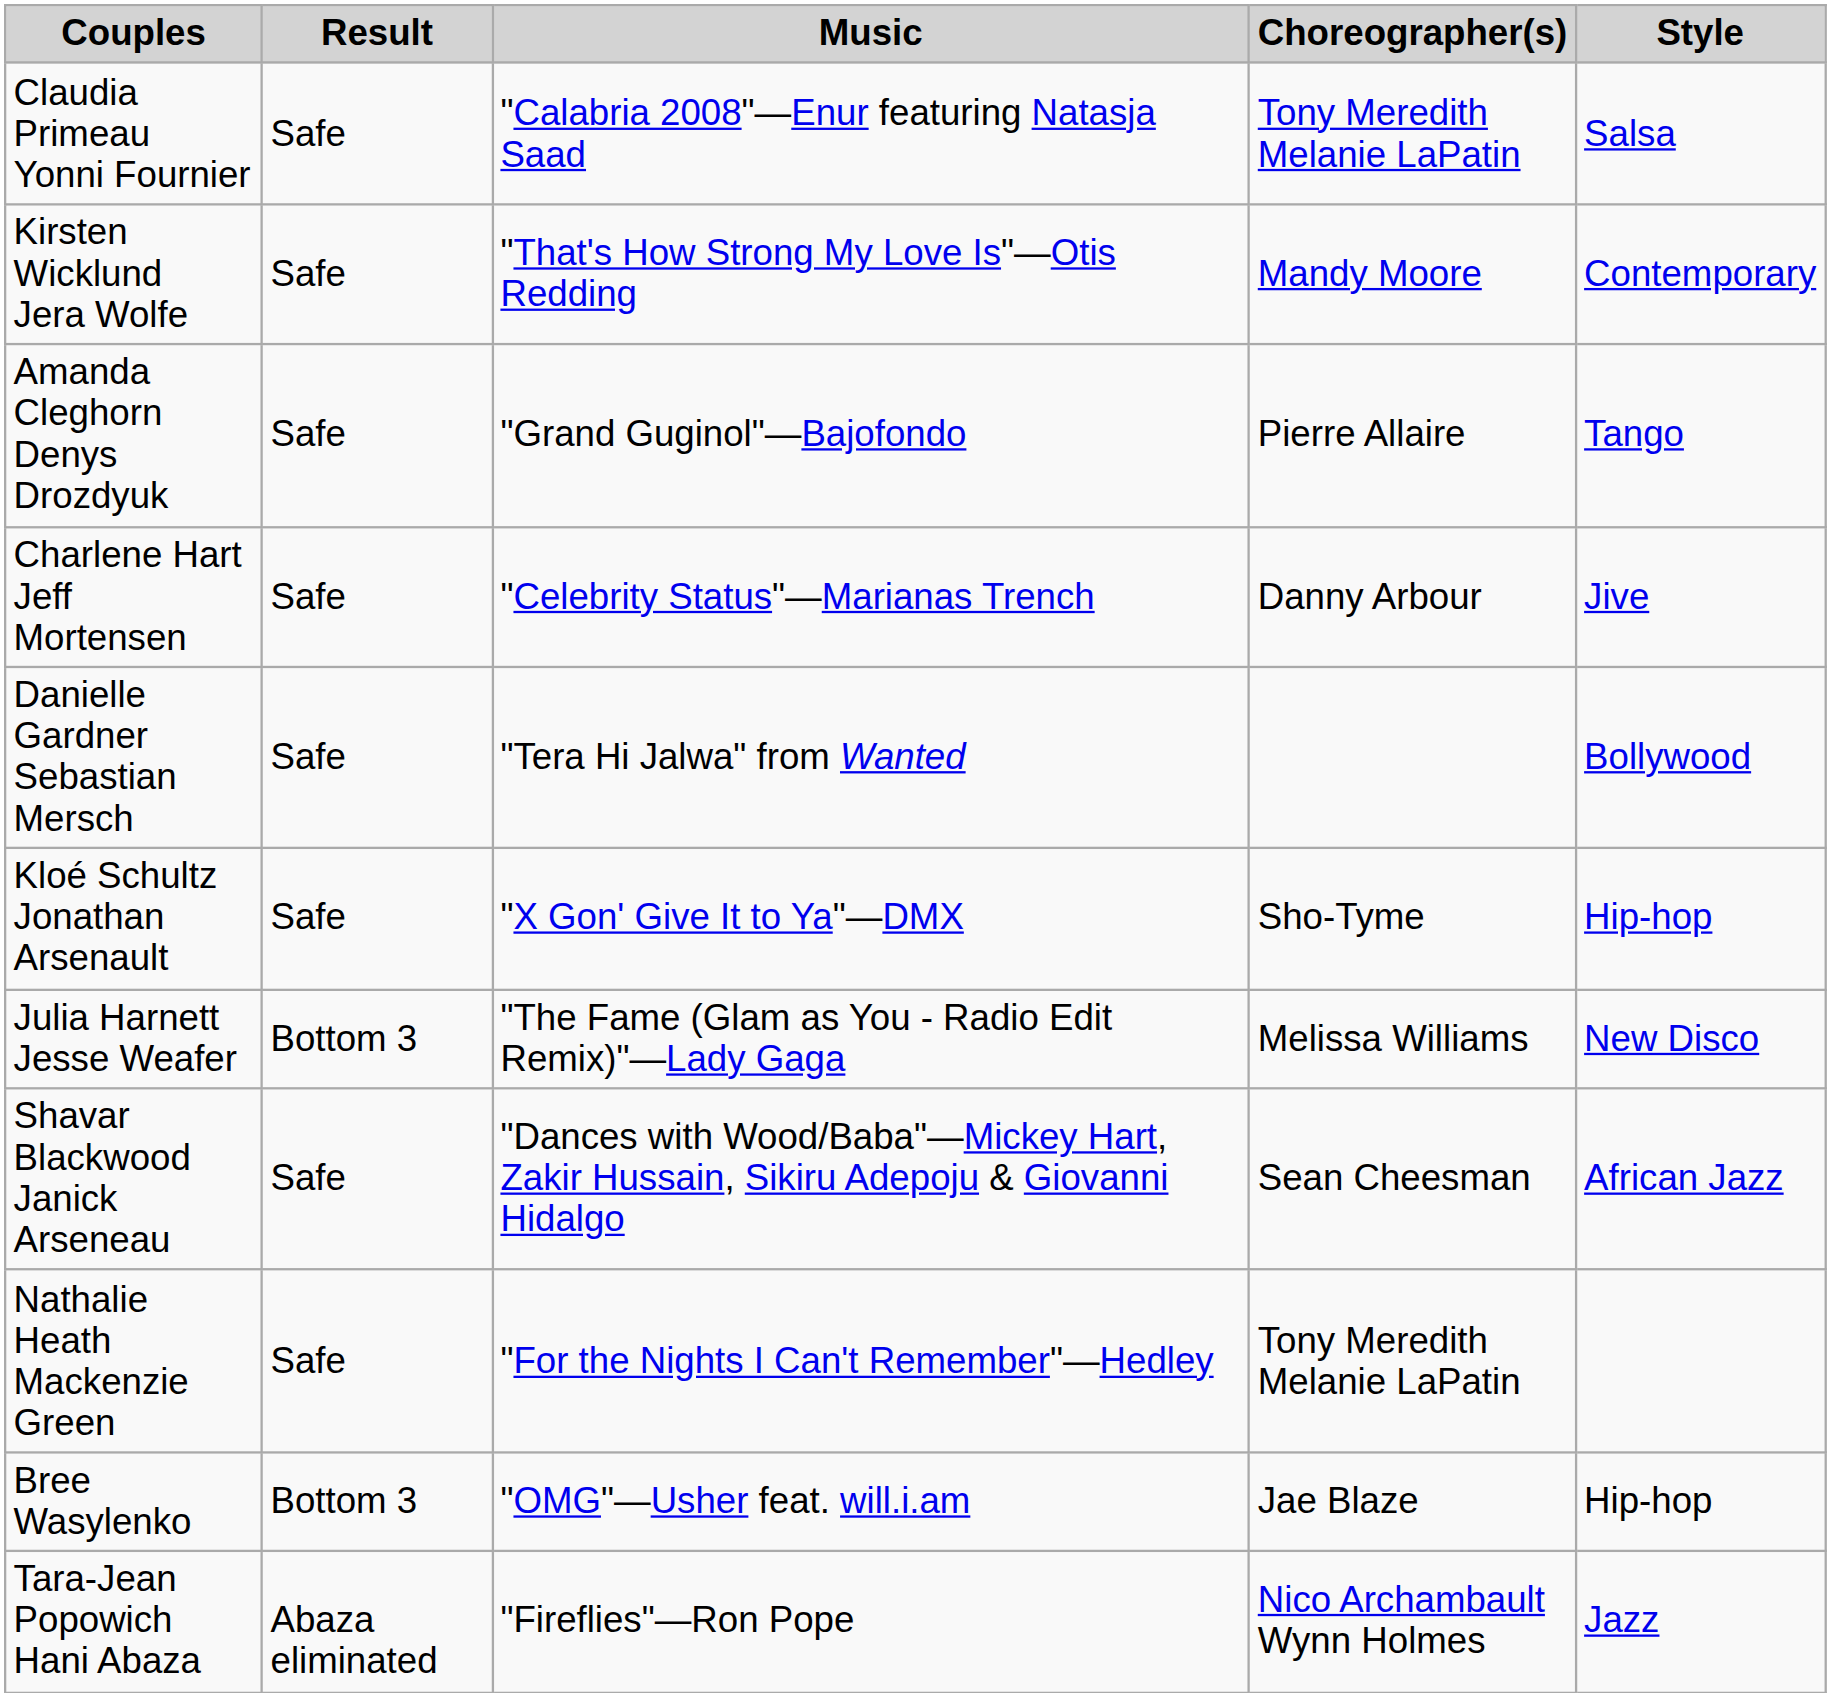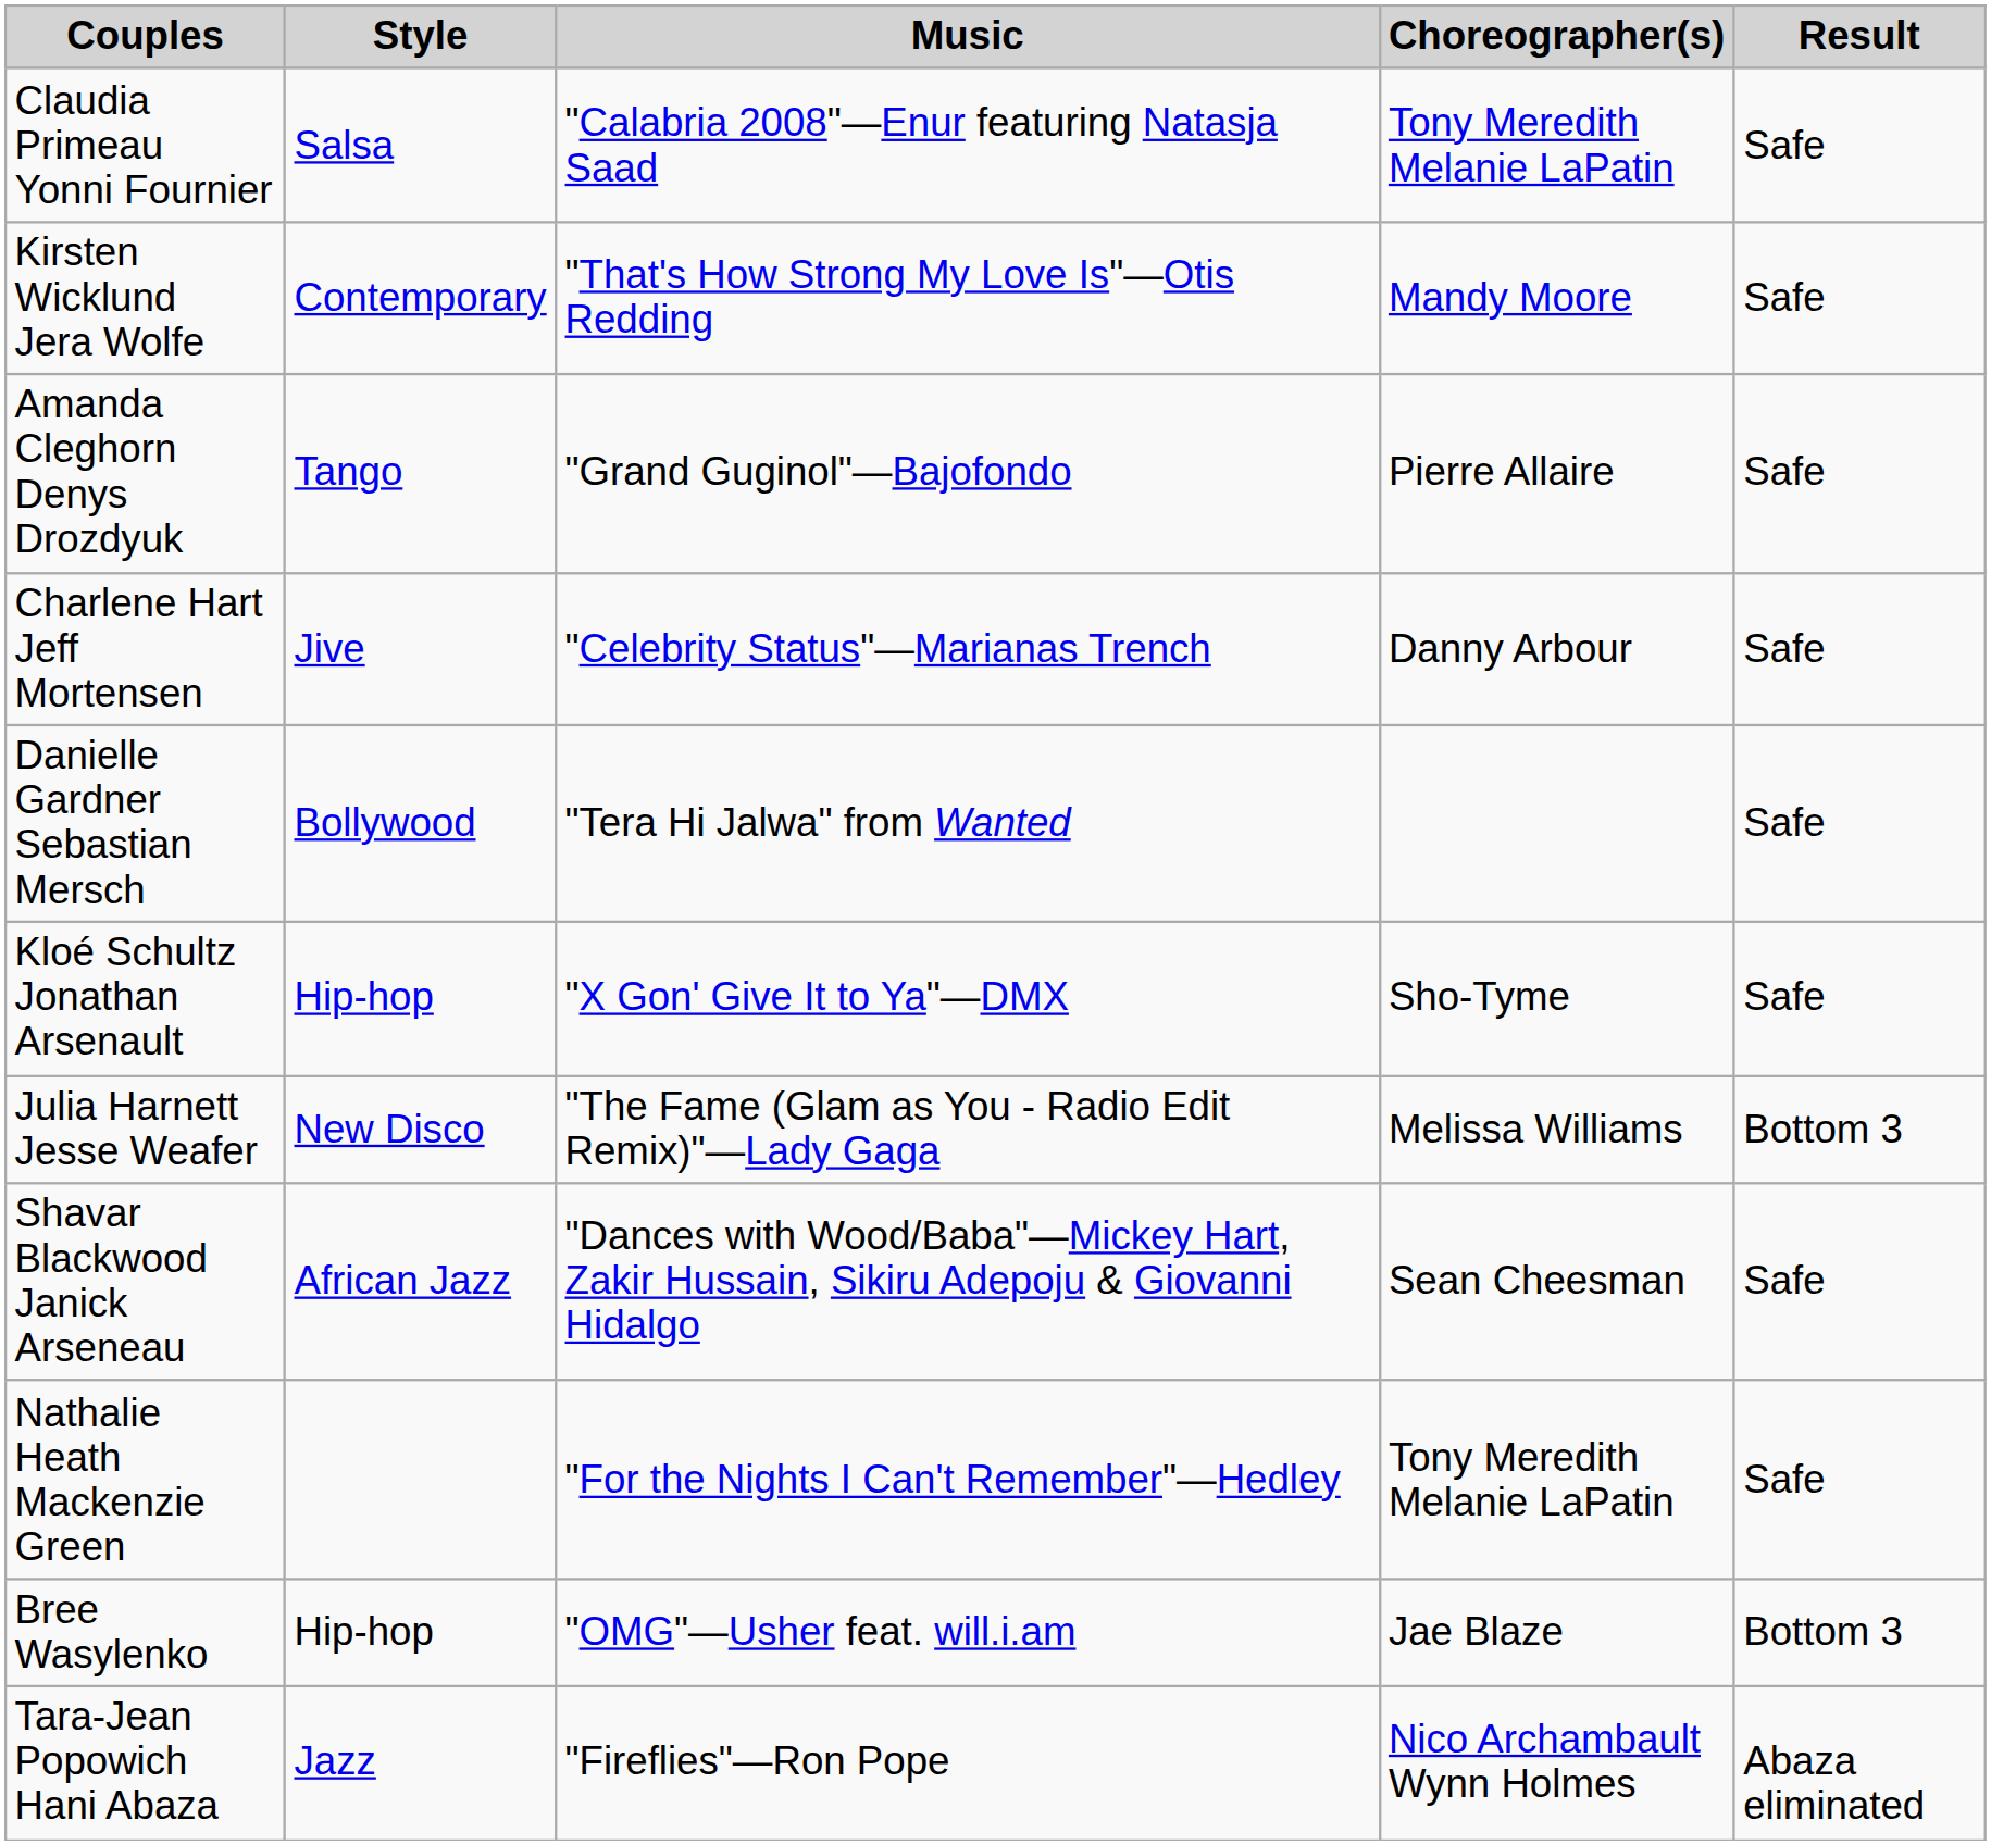 <table class="wikitable" width="90%">
 <tr bgcolor="lightgrey">
 <td align="center"><strong>Couples</strong></td>
-<td align="center"><strong>Result</strong></td>
+<td align="center"><strong>Style</strong></td>
 <td align="center"><strong>Music</strong></td>
 <td align="center"><strong>Choreographer(s)</strong></td>
-<td align="center"><strong>Style</strong></td>
+<td align="center"><strong>Result</strong></td>
 </tr>
 <tr>
 <td>Claudia Primeau<br>Yonni Fournier</td>
-<td>Safe</td>
+<td><a href='#'>Salsa</a></td>
 <td>"<a href='#'>Calabria 2008</a>"—<a href='#'>Enur</a> featuring <a href='#'>Natasja Saad</a></td>
 <td><a href='#'>Tony Meredith</a><br><a href='#'>Melanie LaPatin</a></td>
-<td><a href='#'>Salsa</a></td>
+<td>Safe</td>
 </tr>
 <tr>
 <td>Kirsten Wicklund<br>Jera Wolfe</td>
-<td>Safe</td>
+<td><a href='#'>Contemporary</a></td>
 <td>"<a href='#'>That's How Strong My Love Is</a>"—<a href='#'>Otis Redding</a></td>
 <td><a href='#'>Mandy Moore</a></td>
-<td><a href='#'>Contemporary</a></td>
+<td>Safe</td>
 </tr>
 <tr>
 <td>Amanda Cleghorn<br>Denys Drozdyuk</td>
-<td>Safe</td>
+<td><a href='#'>Tango</a></td>
 <td>"Grand Guginol"—<a href='#'>Bajofondo</a></td>
 <td>Pierre Allaire</td>
-<td><a href='#'>Tango</a></td>
+<td>Safe</td>
 </tr>
 <tr>
 <td>Charlene Hart<br>Jeff Mortensen</td>
-<td>Safe</td>
+<td><a href='#'>Jive</a></td>
 <td>"<a href='#'>Celebrity Status</a>"—<a href='#'>Marianas Trench</a></td>
 <td>Danny Arbour</td>
-<td><a href='#'>Jive</a></td>
+<td>Safe</td>
 </tr>
 <tr>
 <td>Danielle Gardner<br>Sebastian Mersch</td>
-<td>Safe</td>
+<td><a href='#'>Bollywood</a></td>
 <td>"Tera Hi Jalwa" from <em><a href='#'>Wanted</a></em></td>
 <td></td>
-<td><a href='#'>Bollywood</a></td>
+<td>Safe</td>
 </tr>
 <tr>
 <td>Kloé Schultz<br>Jonathan Arsenault</td>
-<td>Safe</td>
+<td><a href='#'>Hip-hop</a></td>
 <td>"<a href='#'>X Gon' Give It to Ya</a>"—<a href='#'>DMX</a></td>
 <td>Sho-Tyme</td>
-<td><a href='#'>Hip-hop</a></td>
+<td>Safe</td>
 </tr>
 <tr>
 <td>Julia Harnett<br>Jesse Weafer</td>
-<td>Bottom 3</td>
+<td><a href='#'>New Disco</a></td>
 <td>"The Fame (Glam as You - Radio Edit Remix)"—<a href='#'>Lady Gaga</a></td>
 <td>Melissa Williams</td>
-<td><a href='#'>New Disco</a></td>
+<td>Bottom 3</td>
 </tr>
 <tr>
 <td>Shavar Blackwood<br>Janick Arseneau</td>
-<td>Safe</td>
+<td><a href='#'>African Jazz</a></td>
 <td>"Dances with Wood/Baba"—<a href='#'>Mickey Hart</a>, <a href='#'>Zakir Hussain</a>, <a href='#'>Sikiru Adepoju</a> & <a href='#'>Giovanni Hidalgo</a></td>
 <td>Sean Cheesman</td>
-<td><a href='#'>African Jazz</a></td>
+<td>Safe</td>
 </tr>
 <tr>
 <td>Nathalie Heath<br>Mackenzie Green</td>
-<td>Safe</td>
+<td></td>
 <td>"<a href='#'>For the Nights I Can't Remember</a>"—<a href='#'>Hedley</a></td>
 <td>Tony Meredith<br>Melanie LaPatin</td>
-<td></td>
+<td>Safe</td>
 </tr>
 <tr>
 <td>Bree Wasylenko<br></td>
-<td>Bottom 3</td>
+<td>Hip-hop</td>
 <td>"<a href='#'>OMG</a>"—<a href='#'>Usher</a> feat. <a href='#'>will.i.am</a></td>
 <td>Jae Blaze</td>
-<td>Hip-hop</td>
+<td>Bottom 3</td>
 </tr>
 <tr>
 <td>Tara-Jean Popowich<br>Hani Abaza</td>
-<td><br>Abaza eliminated</td>
+<td><a href='#'>Jazz</a></td>
 <td>"Fireflies"—Ron Pope</td>
 <td><a href='#'>Nico Archambault</a><br>Wynn Holmes</td>
-<td><a href='#'>Jazz</a></td>
+<td><br>Abaza eliminated</td>
 </tr>
 </table>
